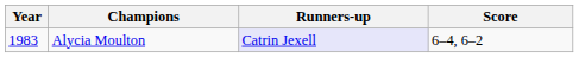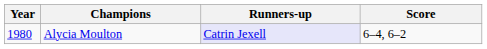 <table class="wikitable">
 <tr>
 <th style="width:40px">Year</th>
 <th style="width:200px">Champions</th>
 <th style="width:200px">Runners-up</th>
 <th style="width:150px" class="unsortable">Score</th>
 </tr>
 <tr>
-<td><a href='#'>1983</a></td>
+<td><a href='#'>1980</a></td>
 <td> <a href='#'>Alycia Moulton</a></td>
 <td style="background: lavender;"> <a href='#'>Catrin Jexell</a></td>
 <td>6–4, 6–2</td>
 </tr>
 </table>
